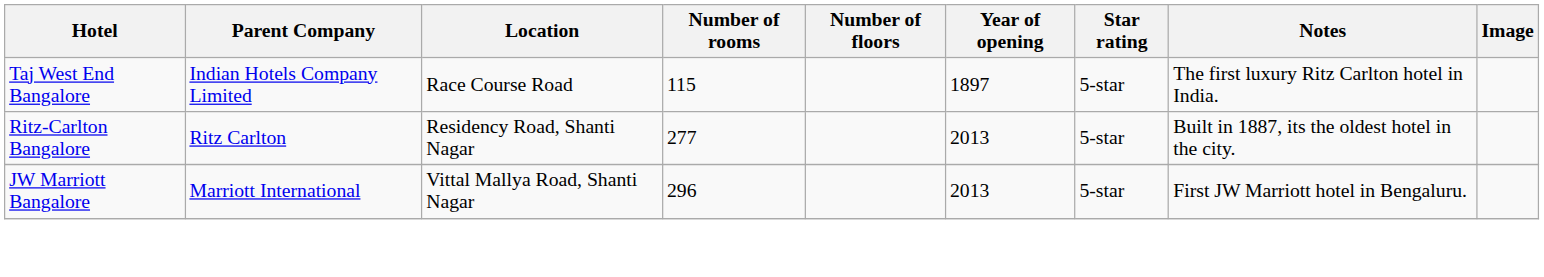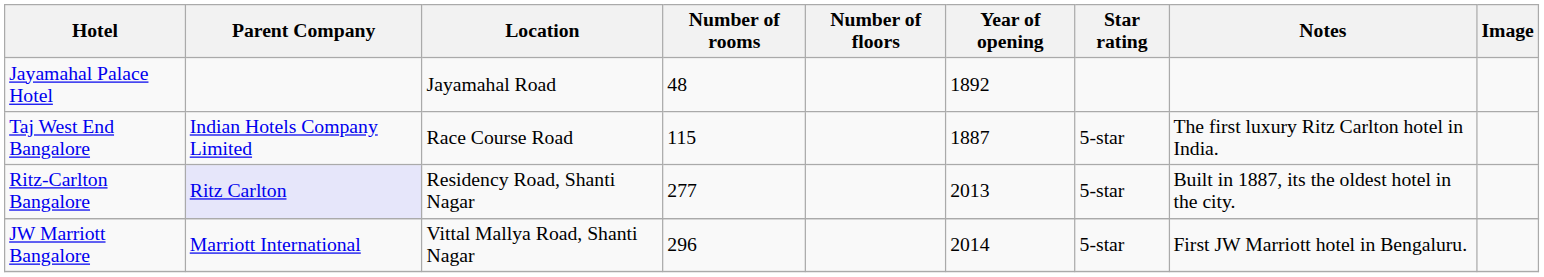 <table class="wikitable sortable">
 <tr>
 <th>Hotel</th>
 <th>Parent Company</th>
 <th>Location</th>
 <th>Number of rooms</th>
 <th>Number of floors</th>
 <th>Year of opening</th>
 <th>Star rating</th>
 <th class="unsortable">Notes</th>
 <th class="unsortable">Image</th>
 </tr>
 <tr>
+<td><a href='#'>Jayamahal Palace Hotel</a></td>
+<td></td>
+<td>Jayamahal Road</td>
+<td>48</td>
+<td></td>
+<td>1892</td>
+<td></td>
+<td></td>
+<td></td>
+</tr>
+<tr>
 <td><a href='#'>Taj West End Bangalore</a></td>
 <td><a href='#'>Indian Hotels Company Limited</a></td>
 <td>Race Course Road</td>
 <td>115</td>
 <td></td>
-<td>1897</td>
+<td>1887</td>
 <td>5-star</td>
 <td>The first luxury Ritz Carlton  hotel in India.</td>
 <td></td>
 </tr>
 <tr>
 <td><a href='#'>Ritz-Carlton Bangalore</a></td>
-<td><a href='#'>Ritz Carlton</a></td>
+<td style="background: lavender;"><a href='#'>Ritz Carlton</a></td>
 <td>Residency Road, Shanti Nagar</td>
 <td>277</td>
 <td></td>
 <td>2013</td>
 <td>5-star</td>
 <td>Built in 1887, its the oldest hotel in the city.<br></td>
 <td></td>
 </tr>
 <tr>
 </tr>
 <tr>
 <td><a href='#'>JW Marriott Bangalore</a></td>
 <td><a href='#'>Marriott International</a></td>
 <td>Vittal Mallya Road, Shanti Nagar</td>
 <td>296</td>
 <td></td>
-<td>2013</td>
+<td>2014</td>
 <td>5-star</td>
 <td>First JW Marriott hotel in Bengaluru.</td>
 <td></td>
 </tr>
 <tr>
 </tr>
 </table>
